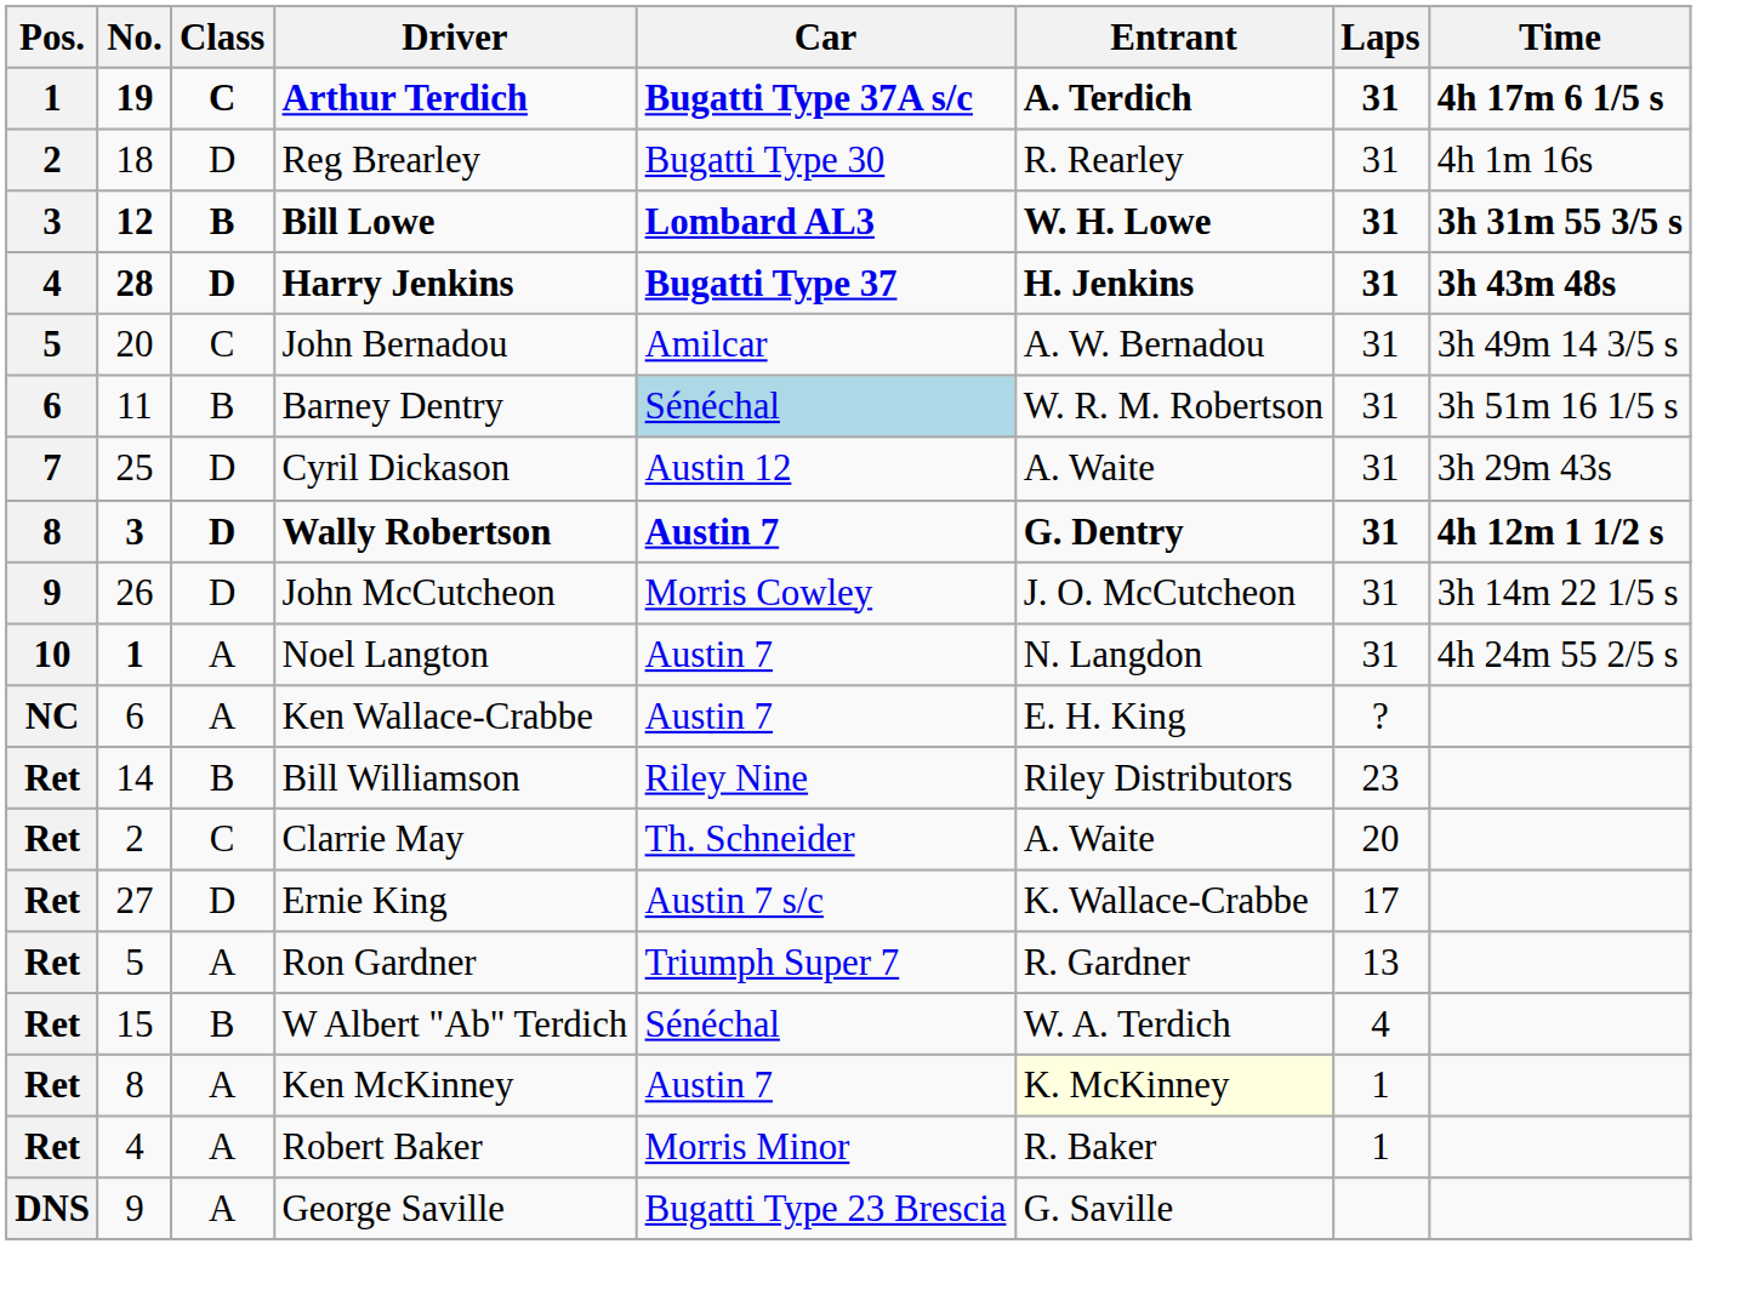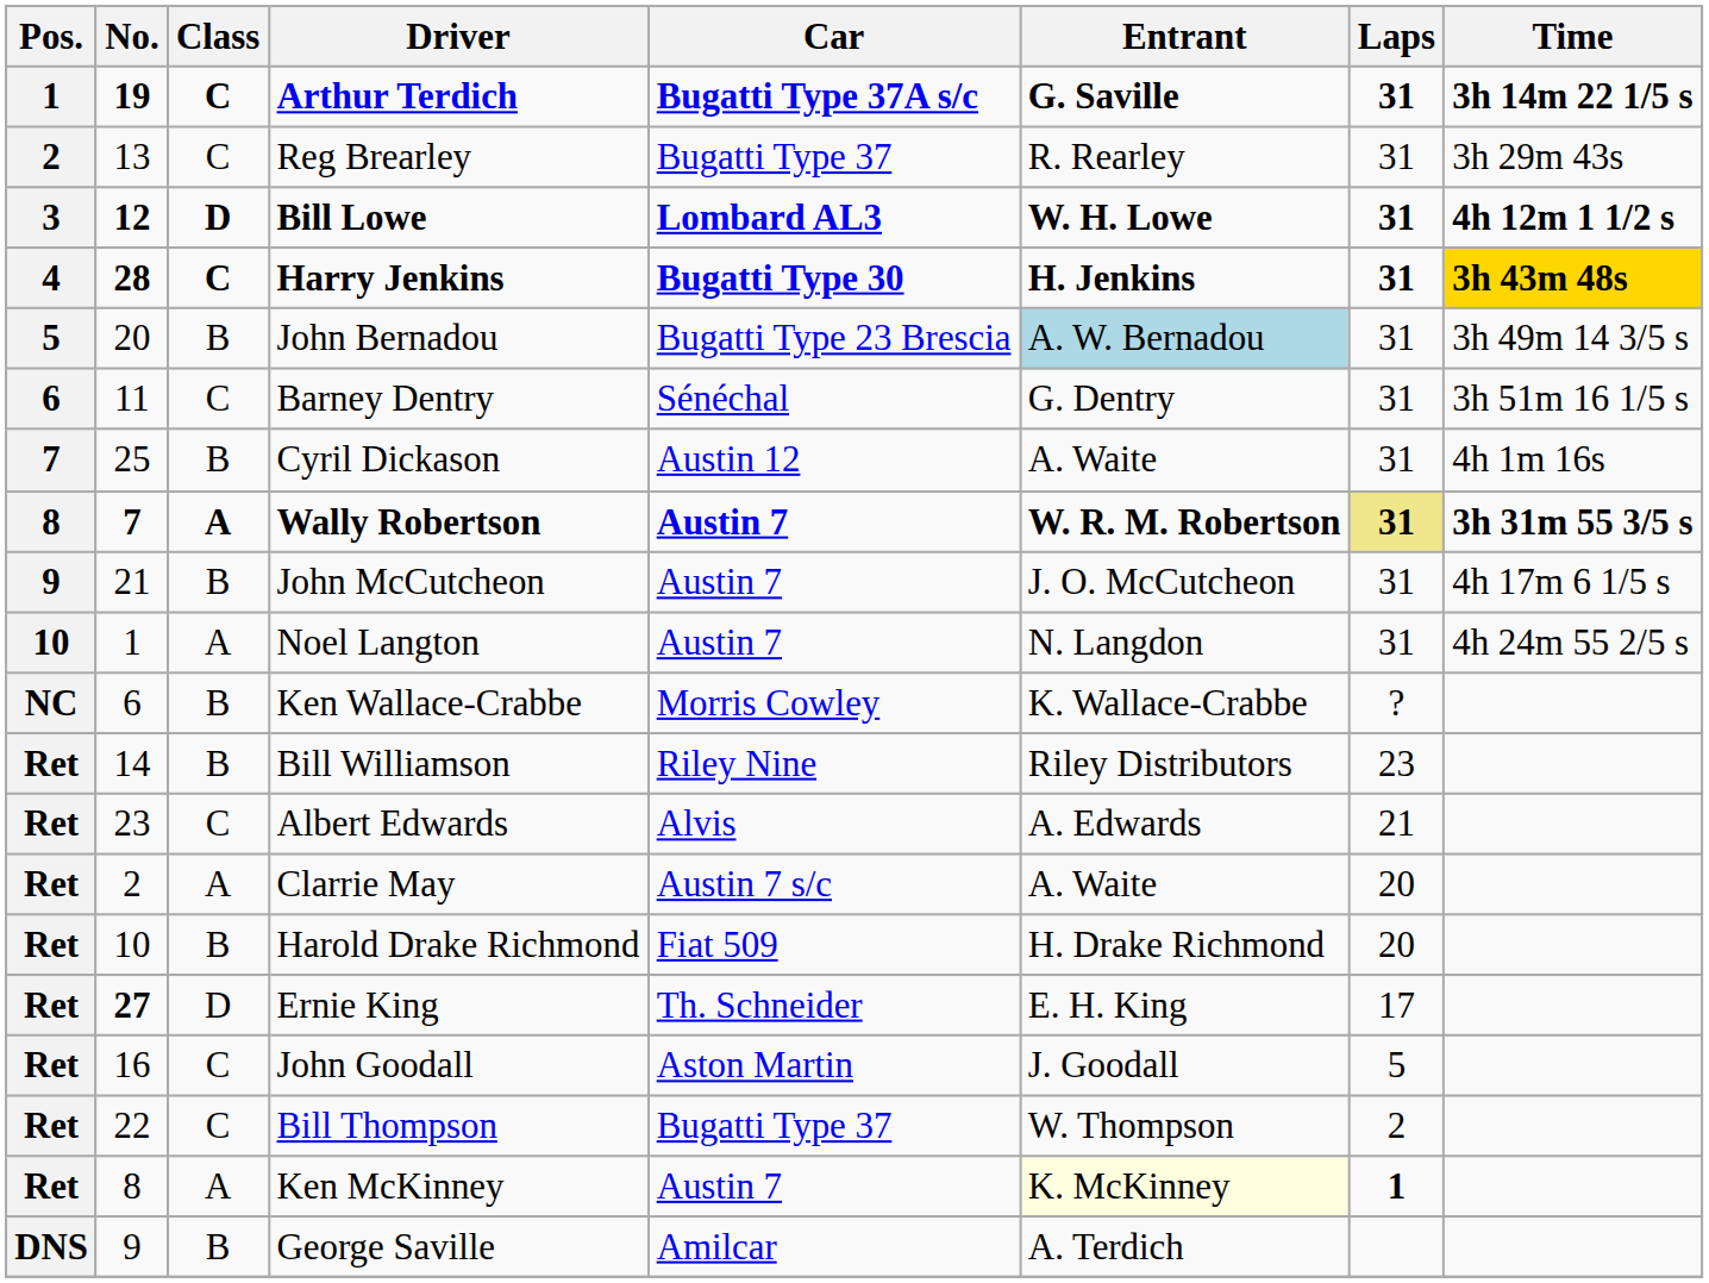 <table class="wikitable" style="font-size: 95%;">
 <tr>
 <th>Pos.</th>
 <th>No.</th>
 <th>Class</th>
 <th>Driver</th>
 <th>Car</th>
 <th>Entrant</th>
 <th>Laps</th>
 <th>Time</th>
 </tr>
 <tr style="font-weight:bold">
 <th>1</th>
 <td align="center">19</td>
 <td align="center">C</td>
 <td><a href='#'>Arthur Terdich</a></td>
 <td><a href='#'>Bugatti Type 37A s/c</a></td>
-<td>A. Terdich</td>
+<td>G. Saville</td>
 <td align="center">31</td>
-<td>4h 17m 6 1/5 s</td>
+<td>3h 14m 22 1/5 s</td>
 </tr>
 <tr>
 <th>2</th>
-<td align="center">18</td>
-<td align="center">D</td>
+<td align="center">13</td>
+<td align="center">C</td>
 <td>Reg Brearley</td>
-<td><a href='#'>Bugatti Type 30</a></td>
+<td><a href='#'>Bugatti Type 37</a></td>
 <td>R. Rearley</td>
 <td align="center">31</td>
-<td>4h 1m 16s</td>
+<td>3h 29m 43s</td>
 </tr>
 <tr style="font-weight:bold">
 <th>3</th>
 <td align="center">12</td>
-<td align="center">B</td>
+<td align="center">D</td>
 <td>Bill Lowe</td>
 <td><a href='#'>Lombard AL3</a></td>
 <td>W. H. Lowe</td>
 <td align="center">31</td>
-<td>3h 31m 55 3/5 s</td>
+<td>4h 12m 1 1/2 s</td>
 </tr>
 <tr style="font-weight:bold">
 <th>4</th>
 <td align="center">28</td>
-<td align="center">D</td>
+<td align="center">C</td>
 <td>Harry Jenkins</td>
-<td><a href='#'>Bugatti Type 37</a></td>
+<td><a href='#'>Bugatti Type 30</a></td>
 <td>H. Jenkins</td>
 <td align="center">31</td>
-<td>3h 43m 48s</td>
+<td style="background: gold;">3h 43m 48s</td>
 </tr>
 <tr>
 <th>5</th>
 <td align="center">20</td>
-<td align="center">C</td>
+<td align="center">B</td>
 <td>John Bernadou</td>
-<td><a href='#'>Amilcar</a></td>
-<td>A. W. Bernadou</td>
+<td><a href='#'>Bugatti Type 23 Brescia</a></td>
+<td style="background: lightblue;">A. W. Bernadou</td>
 <td align="center">31</td>
 <td>3h 49m 14 3/5 s</td>
 </tr>
 <tr>
 <th>6</th>
 <td align="center">11</td>
-<td align="center">B</td>
+<td align="center">C</td>
 <td>Barney Dentry</td>
-<td style="background: lightblue;"><a href='#'>Sénéchal</a></td>
-<td>W. R. M. Robertson</td>
+<td><a href='#'>Sénéchal</a></td>
+<td>G. Dentry</td>
 <td align="center">31</td>
 <td>3h 51m 16 1/5 s</td>
 </tr>
 <tr>
 <th>7</th>
 <td align="center">25</td>
-<td align="center">D</td>
+<td align="center">B</td>
 <td>Cyril Dickason</td>
 <td><a href='#'>Austin 12</a></td>
 <td>A. Waite</td>
 <td align="center">31</td>
-<td>3h 29m 43s</td>
+<td>4h 1m 16s</td>
 </tr>
 <tr style="font-weight:bold">
 <th>8</th>
-<td align="center">3</td>
-<td align="center">D</td>
+<td align="center">7</td>
+<td align="center">A</td>
 <td>Wally Robertson</td>
 <td><a href='#'>Austin 7</a></td>
-<td>G. Dentry</td>
-<td align="center">31</td>
-<td>4h 12m 1 1/2 s</td>
+<td>W. R. M. Robertson</td>
+<td align="center" style="background: khaki;">31</td>
+<td>3h 31m 55 3/5 s</td>
 </tr>
 <tr>
 <th>9</th>
-<td align="center">26</td>
-<td align="center">D</td>
+<td align="center">21</td>
+<td align="center">B</td>
 <td>John McCutcheon</td>
-<td><a href='#'>Morris Cowley</a></td>
+<td><a href='#'>Austin 7</a></td>
 <td>J. O. McCutcheon</td>
 <td align="center">31</td>
-<td>3h 14m 22 1/5 s</td>
+<td>4h 17m 6 1/5 s</td>
 </tr>
 <tr>
 <th>10</th>
-<td align="center"><strong>1</strong></td>
+<td align="center">1</td>
 <td align="center">A</td>
 <td>Noel Langton</td>
 <td><a href='#'>Austin 7</a></td>
 <td>N. Langdon</td>
 <td align="center">31</td>
 <td>4h 24m 55 2/5 s</td>
 </tr>
 <tr>
 <th>NC</th>
 <td align="center">6</td>
-<td align="center">A</td>
+<td align="center">B</td>
 <td>Ken Wallace-Crabbe</td>
-<td><a href='#'>Austin 7</a></td>
-<td>E. H. King</td>
+<td><a href='#'>Morris Cowley</a></td>
+<td>K. Wallace-Crabbe</td>
 <td align="center">?</td>
 <td></td>
 </tr>
 <tr>
 <th>Ret</th>
 <td align="center">14</td>
 <td align="center">B</td>
 <td>Bill Williamson</td>
 <td><a href='#'>Riley Nine</a></td>
 <td>Riley Distributors</td>
 <td align="center">23</td>
 <td></td>
 </tr>
 <tr>
 <th>Ret</th>
+<td align="center">23</td>
+<td align="center">C</td>
+<td>Albert Edwards</td>
+<td><a href='#'>Alvis</a></td>
+<td>A. Edwards</td>
+<td align="center">21</td>
+<td></td>
+</tr>
+<tr>
+<th>Ret</th>
 <td align="center">2</td>
-<td align="center">C</td>
+<td align="center">A</td>
 <td>Clarrie May</td>
-<td><a href='#'>Th. Schneider</a></td>
+<td><a href='#'>Austin 7 s/c</a></td>
 <td>A. Waite</td>
 <td align="center">20</td>
 <td></td>
 </tr>
 <tr>
 <th>Ret</th>
-<td align="center">27</td>
+<td align="center">10</td>
+<td align="center">B</td>
+<td>Harold Drake Richmond</td>
+<td><a href='#'>Fiat 509</a></td>
+<td>H. Drake Richmond</td>
+<td align="center">20</td>
+<td></td>
+</tr>
+<tr>
+<th>Ret</th>
+<td align="center"><strong>27</strong></td>
 <td align="center">D</td>
 <td>Ernie King</td>
-<td><a href='#'>Austin 7 s/c</a></td>
-<td>K. Wallace-Crabbe</td>
+<td><a href='#'>Th. Schneider</a></td>
+<td>E. H. King</td>
 <td align="center">17</td>
 <td></td>
 </tr>
 <tr>
 <th>Ret</th>
+<td align="center">16</td>
+<td align="center">C</td>
+<td>John Goodall</td>
+<td><a href='#'>Aston Martin</a></td>
+<td>J. Goodall</td>
 <td align="center">5</td>
-<td align="center">A</td>
-<td>Ron Gardner</td>
-<td><a href='#'>Triumph Super 7</a></td>
-<td>R. Gardner</td>
-<td align="center">13</td>
 <td></td>
 </tr>
 <tr>
 <th>Ret</th>
-<td align="center">15</td>
-<td align="center">B</td>
-<td>W Albert "Ab" Terdich</td>
-<td><a href='#'>Sénéchal</a></td>
-<td>W. A. Terdich</td>
-<td align="center">4</td>
+<td align="center">22</td>
+<td align="center">C</td>
+<td><a href='#'>Bill Thompson</a></td>
+<td><a href='#'>Bugatti Type 37</a></td>
+<td>W. Thompson</td>
+<td align="center">2</td>
 <td></td>
 </tr>
 <tr>
 <th>Ret</th>
 <td align="center">8</td>
 <td align="center">A</td>
 <td>Ken McKinney</td>
 <td><a href='#'>Austin 7</a></td>
 <td style="background: lightyellow;">K. McKinney</td>
-<td align="center">1</td>
-<td></td>
-</tr>
-<tr>
-<th>Ret</th>
-<td align="center">4</td>
-<td align="center">A</td>
-<td>Robert Baker</td>
-<td><a href='#'>Morris Minor</a></td>
-<td>R. Baker</td>
-<td align="center">1</td>
+<td align="center"><strong>1</strong></td>
 <td></td>
 </tr>
 <tr>
 <th>DNS</th>
 <td align="center">9</td>
-<td align="center">A</td>
+<td align="center">B</td>
 <td>George Saville</td>
-<td><a href='#'>Bugatti Type 23 Brescia</a></td>
-<td>G. Saville</td>
+<td><a href='#'>Amilcar</a></td>
+<td>A. Terdich</td>
 <td align="center"></td>
 <td></td>
 </tr>
 <tr>
 </tr>
 </table>
